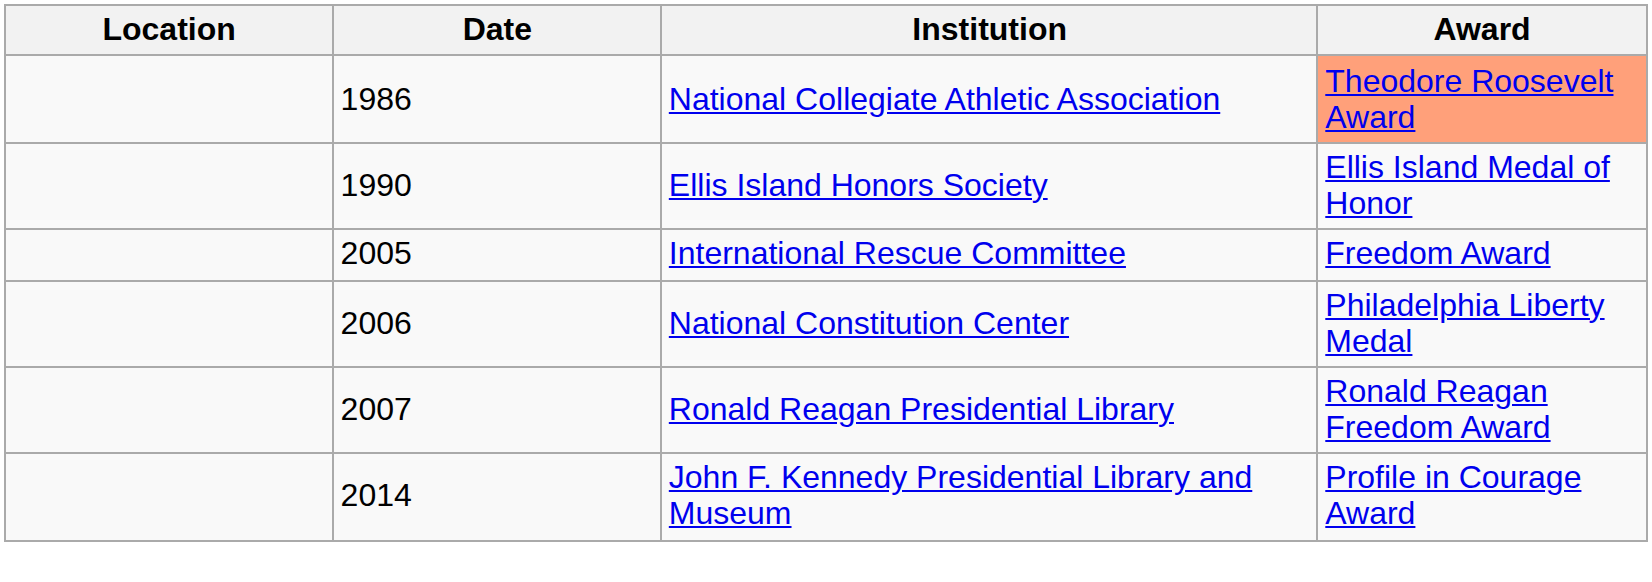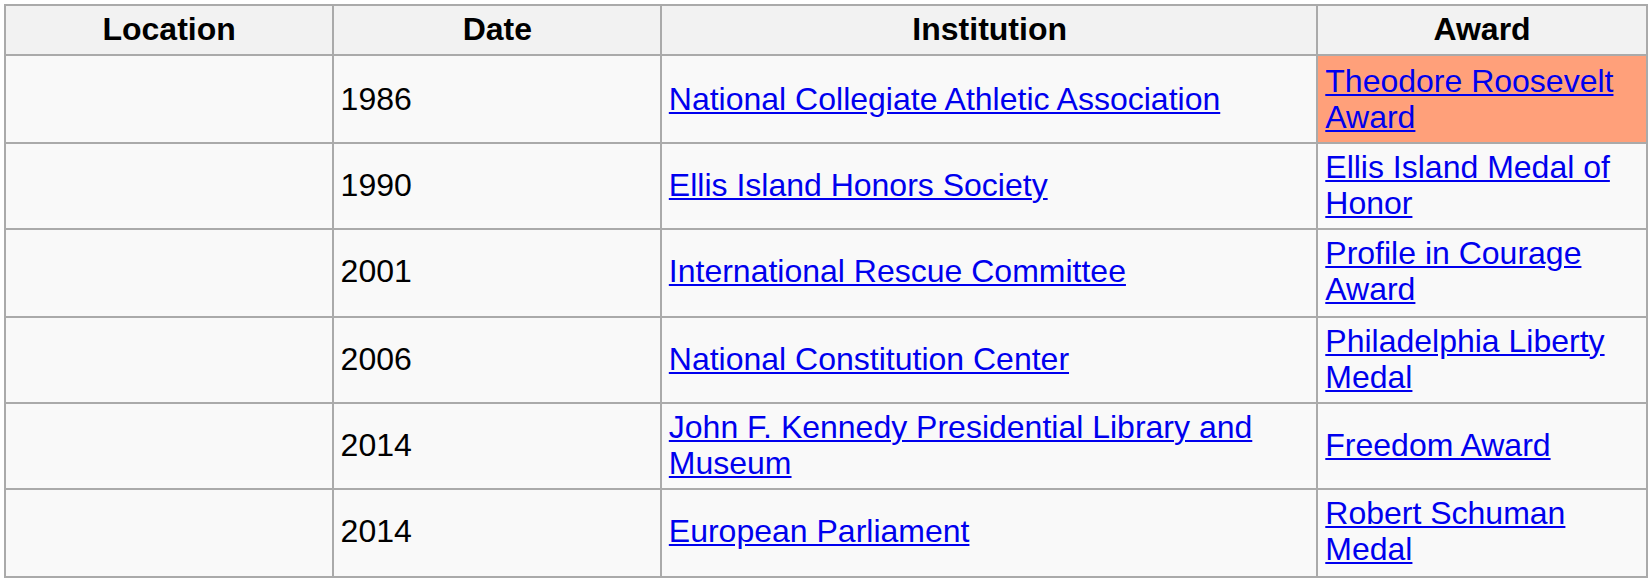 <table class="wikitable" style="width:65%;">
 <tr>
 <th style="width:20%;">Location</th>
 <th style="width:20%;">Date</th>
 <th style="width:40%;">Institution</th>
 <th style="width:20%;">Award</th>
 </tr>
 <tr>
 <td></td>
 <td>1986</td>
 <td><a href='#'>National Collegiate Athletic Association</a></td>
 <td style="background: lightsalmon;"><a href='#'>Theodore Roosevelt Award</a></td>
 </tr>
 <tr>
 <td></td>
 <td>1990</td>
 <td><a href='#'>Ellis Island Honors Society</a></td>
 <td><a href='#'>Ellis Island Medal of Honor</a></td>
 </tr>
 <tr>
 <td></td>
-<td>2005</td>
+<td>2001</td>
 <td><a href='#'>International Rescue Committee</a></td>
-<td><a href='#'>Freedom Award</a></td>
+<td><a href='#'>Profile in Courage Award</a></td>
 </tr>
 <tr>
 <td></td>
 <td>2006</td>
 <td><a href='#'>National Constitution Center</a></td>
 <td><a href='#'>Philadelphia Liberty Medal</a></td>
 </tr>
 <tr>
 <td></td>
-<td>2007</td>
-<td><a href='#'>Ronald Reagan Presidential Library</a></td>
-<td><a href='#'>Ronald Reagan Freedom Award</a></td>
+<td>2014</td>
+<td><a href='#'>John F. Kennedy Presidential Library and Museum</a></td>
+<td><a href='#'>Freedom Award</a></td>
 </tr>
 <tr>
 <td></td>
 <td>2014</td>
-<td><a href='#'>John F. Kennedy Presidential Library and Museum</a></td>
-<td><a href='#'>Profile in Courage Award</a></td>
+<td><a href='#'>European Parliament</a></td>
+<td><a href='#'>Robert Schuman Medal</a></td>
 </tr>
 <tr>
 </tr>
 </table>
